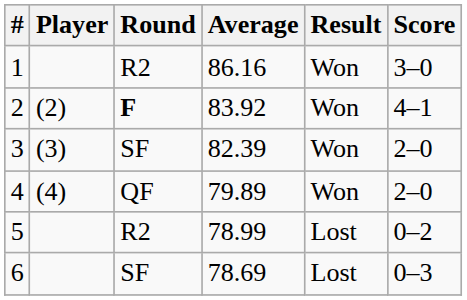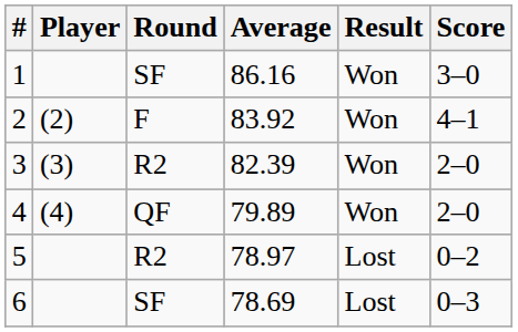 <table class ="wikitable sortable">
 <tr>
 <th>#</th>
 <th>Player</th>
 <th>Round</th>
 <th>Average</th>
 <th>Result</th>
 <th>Score</th>
 </tr>
 <tr>
 <td>1</td>
 <td></td>
-<td>R2</td>
+<td>SF</td>
 <td>86.16</td>
 <td>Won</td>
 <td>3–0</td>
 </tr>
 <tr>
 <td>2</td>
 <td> (2)</td>
-<td><strong>F</strong></td>
+<td>F</td>
 <td>83.92</td>
 <td>Won</td>
 <td>4–1</td>
 </tr>
 <tr>
 <td>3</td>
 <td> (3)</td>
-<td>SF</td>
+<td>R2</td>
 <td>82.39</td>
 <td>Won</td>
 <td>2–0</td>
 </tr>
 <tr>
 <td>4</td>
 <td> (4)</td>
 <td>QF</td>
 <td>79.89</td>
 <td>Won</td>
 <td>2–0</td>
 </tr>
 <tr>
 <td>5</td>
 <td></td>
 <td>R2</td>
-<td>78.99</td>
+<td>78.97</td>
 <td>Lost</td>
 <td>0–2</td>
 </tr>
 <tr>
 <td>6</td>
 <td></td>
 <td>SF</td>
 <td>78.69</td>
 <td>Lost</td>
 <td>0–3</td>
 </tr>
 </table>
